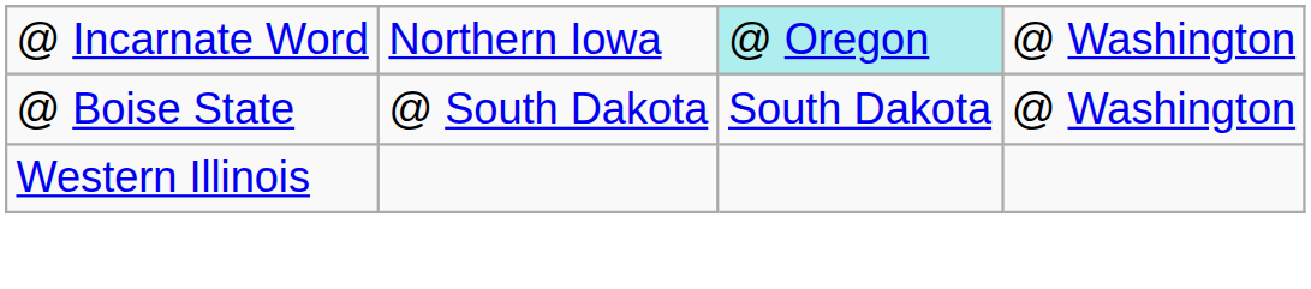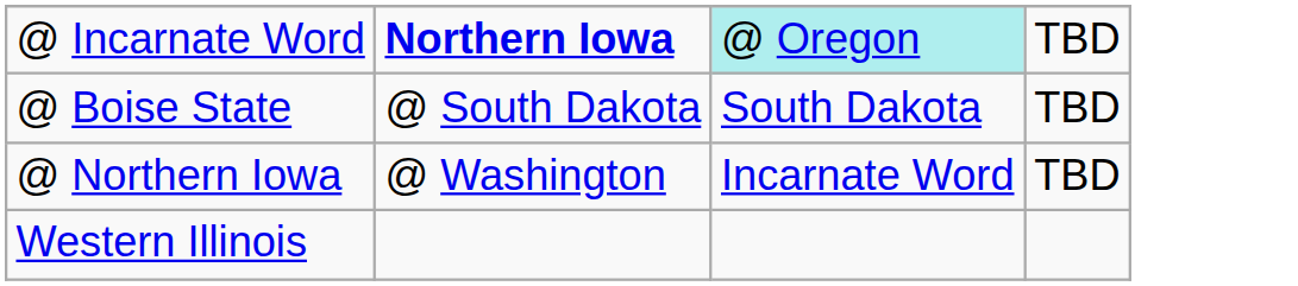 <table class="wikitable">
 <tr>
 </tr>
 <tr>
 <td>@ <a href='#'>Incarnate Word</a></td>
-<td><a href='#'>Northern Iowa</a></td>
+<td><strong><a href='#'>Northern Iowa</a></strong></td>
 <td style="background: paleturquoise;">@ <a href='#'>Oregon</a></td>
-<td>@ <a href='#'>Washington</a></td>
+<td>TBD</td>
 </tr>
 <tr>
 <td>@ <a href='#'>Boise State</a></td>
 <td>@ <a href='#'>South Dakota</a></td>
 <td><a href='#'>South Dakota</a></td>
+<td>TBD</td>
+</tr>
+<tr>
+<td>@ <a href='#'>Northern Iowa</a></td>
 <td>@ <a href='#'>Washington</a></td>
+<td><a href='#'>Incarnate Word</a></td>
+<td>TBD</td>
 </tr>
 <tr>
 <td><a href='#'>Western Illinois</a></td>
 <td></td>
 <td></td>
 <td></td>
 </tr>
 </table>
